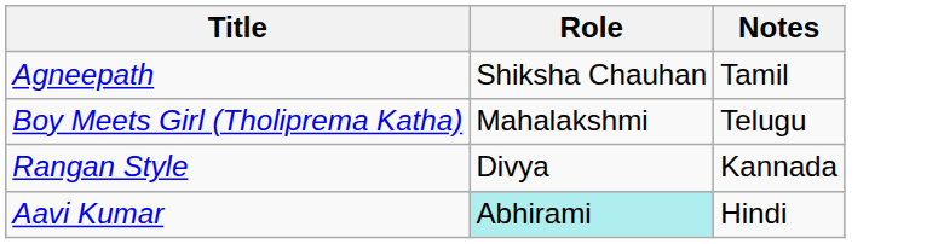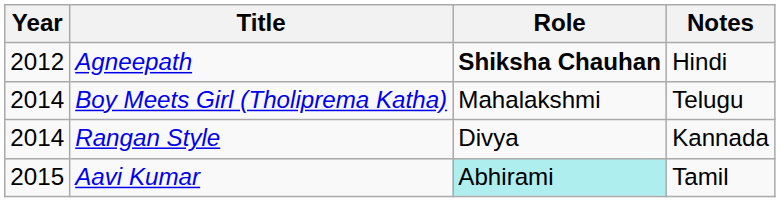 <table class="wikitable sortable">
 <tr>
+<th>Year</th>
 <th>Title</th>
 <th>Role</th>
 <th>Notes</th>
 </tr>
 <tr>
+<td>2012</td>
 <td><em><a href='#'>Agneepath</a></em></td>
-<td>Shiksha Chauhan</td>
-<td>Tamil</td>
+<td><strong>Shiksha Chauhan</strong></td>
+<td>Hindi</td>
 </tr>
 <tr>
+<td>2014</td>
 <td><em><a href='#'>Boy Meets Girl (Tholiprema Katha)</a></em></td>
 <td>Mahalakshmi</td>
 <td>Telugu</td>
 </tr>
 <tr>
+<td>2014</td>
 <td><em><a href='#'>Rangan Style</a></em></td>
 <td>Divya</td>
 <td>Kannada</td>
 </tr>
 <tr>
+<td>2015</td>
 <td><em><a href='#'>Aavi Kumar</a></em></td>
 <td style="background: paleturquoise;">Abhirami</td>
-<td>Hindi</td>
+<td>Tamil</td>
 </tr>
 </table>
